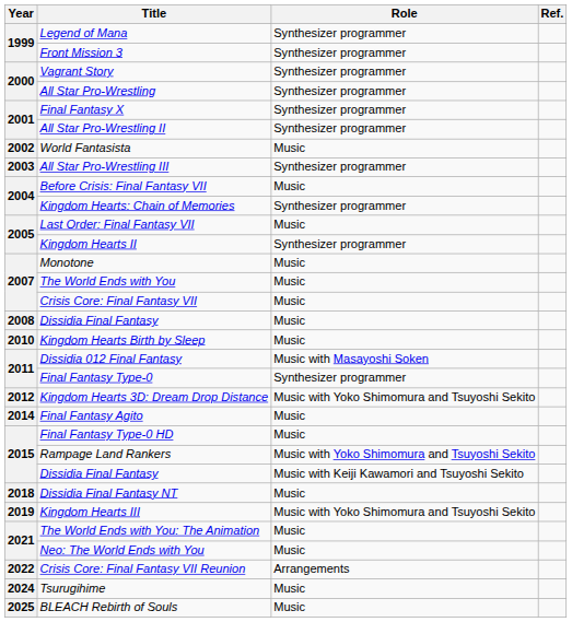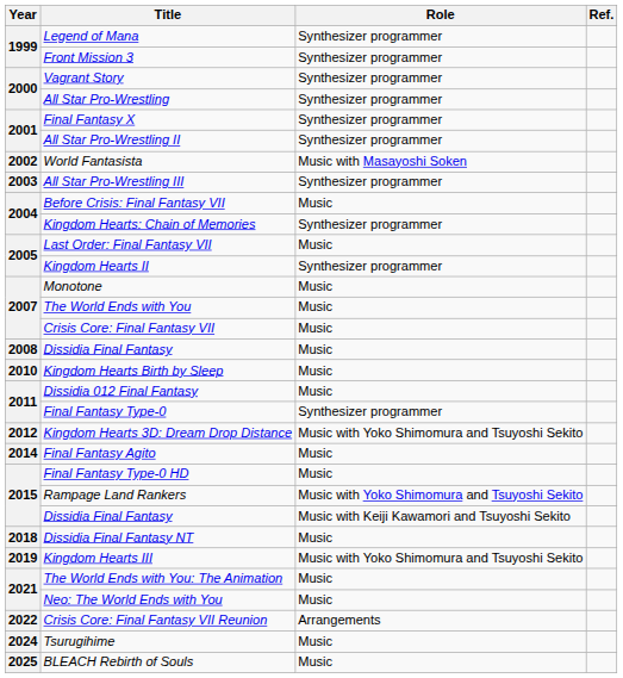 <table class="wikitable sortable" width="auto">
 <tr>
 <th scope="col">Year</th>
 <th scope="col">Title</th>
 <th scope="col">Role</th>
 <th scope="col">Ref.</th>
 </tr>
 <tr>
 <th rowspan="2">1999</th>
 <td><em><a href='#'>Legend of Mana</a></em></td>
 <td>Synthesizer programmer</td>
 <td></td>
 </tr>
 <tr>
 <td><em><a href='#'>Front Mission 3</a></em></td>
 <td>Synthesizer programmer</td>
 <td></td>
 </tr>
 <tr>
 <th rowspan="2">2000</th>
 <td><em><a href='#'>Vagrant Story</a></em></td>
 <td>Synthesizer programmer</td>
 <td></td>
 </tr>
 <tr>
 <td><em><a href='#'>All Star Pro-Wrestling</a></em></td>
 <td>Synthesizer programmer</td>
 <td></td>
 </tr>
 <tr>
 <th rowspan="2">2001</th>
 <td><em><a href='#'>Final Fantasy X</a></em></td>
 <td>Synthesizer programmer</td>
 <td></td>
 </tr>
 <tr>
 <td><em><a href='#'>All Star Pro-Wrestling II</a></em></td>
 <td>Synthesizer programmer</td>
 <td></td>
 </tr>
 <tr>
 <th>2002</th>
 <td><em>World Fantasista</em></td>
-<td>Music</td>
+<td>Music with <a href='#'>Masayoshi Soken</a></td>
 <td></td>
 </tr>
 <tr>
 <th>2003</th>
 <td><em><a href='#'>All Star Pro-Wrestling III</a></em></td>
 <td>Synthesizer programmer</td>
 <td></td>
 </tr>
 <tr>
 <th rowspan="2">2004</th>
 <td><em><a href='#'>Before Crisis: Final Fantasy VII</a></em></td>
 <td>Music</td>
 <td></td>
 </tr>
 <tr>
 <td><em><a href='#'>Kingdom Hearts: Chain of Memories</a></em></td>
 <td>Synthesizer programmer</td>
 <td></td>
 </tr>
 <tr>
 <th rowspan="2">2005</th>
 <td><em><a href='#'>Last Order: Final Fantasy VII</a></em></td>
 <td>Music</td>
 <td></td>
 </tr>
 <tr>
 <td><em><a href='#'>Kingdom Hearts II</a></em></td>
 <td>Synthesizer programmer</td>
 <td></td>
 </tr>
 <tr>
 <th rowspan="3">2007</th>
 <td><em>Monotone</em></td>
 <td>Music</td>
 <td></td>
 </tr>
 <tr>
 <td><em><a href='#'>The World Ends with You</a></em></td>
 <td>Music</td>
 <td></td>
 </tr>
 <tr>
 <td><em><a href='#'>Crisis Core: Final Fantasy VII</a></em></td>
 <td>Music</td>
 <td></td>
 </tr>
 <tr>
 <th>2008</th>
 <td><em><a href='#'>Dissidia Final Fantasy</a></em></td>
 <td>Music</td>
 <td></td>
 </tr>
 <tr>
 <th>2010</th>
 <td><em><a href='#'>Kingdom Hearts Birth by Sleep</a></em></td>
 <td>Music</td>
 <td></td>
 </tr>
 <tr>
 <th rowspan="2">2011</th>
 <td><em><a href='#'>Dissidia 012 Final Fantasy</a></em></td>
-<td>Music with <a href='#'>Masayoshi Soken</a></td>
+<td>Music</td>
 <td></td>
 </tr>
 <tr>
 <td><em><a href='#'>Final Fantasy Type-0</a></em></td>
 <td>Synthesizer programmer</td>
 <td></td>
 </tr>
 <tr>
 <th>2012</th>
 <td><em><a href='#'>Kingdom Hearts 3D: Dream Drop Distance</a></em></td>
 <td>Music with Yoko Shimomura and Tsuyoshi Sekito</td>
 <td></td>
 </tr>
 <tr>
 <th>2014</th>
 <td><em><a href='#'>Final Fantasy Agito</a></em></td>
 <td>Music</td>
 <td></td>
 </tr>
 <tr>
 <th rowspan="3">2015</th>
 <td><em><a href='#'>Final Fantasy Type-0 HD</a></em></td>
 <td>Music</td>
 <td></td>
 </tr>
 <tr>
 <td><em>Rampage Land Rankers</em></td>
 <td>Music with <a href='#'>Yoko Shimomura</a> and <a href='#'>Tsuyoshi Sekito</a></td>
 <td></td>
 </tr>
 <tr>
 <td><em><a href='#'>Dissidia Final Fantasy</a></em></td>
 <td>Music with Keiji Kawamori and Tsuyoshi Sekito</td>
 <td></td>
 </tr>
 <tr>
 <th>2018</th>
 <td><em><a href='#'>Dissidia Final Fantasy NT</a></em></td>
 <td>Music</td>
 <td></td>
 </tr>
 <tr>
 <th>2019</th>
 <td><em><a href='#'>Kingdom Hearts III</a></em></td>
 <td>Music with Yoko Shimomura and Tsuyoshi Sekito</td>
 <td></td>
 </tr>
 <tr>
 <th rowspan="2">2021</th>
 <td><em><a href='#'>The World Ends with You: The Animation</a></em></td>
 <td>Music</td>
 <td></td>
 </tr>
 <tr>
 <td><em><a href='#'>Neo: The World Ends with You</a></em></td>
 <td>Music</td>
 <td></td>
 </tr>
 <tr>
 <th>2022</th>
 <td><em><a href='#'>Crisis Core: Final Fantasy VII Reunion</a></em></td>
 <td>Arrangements</td>
 <td></td>
 </tr>
 <tr>
 <th>2024</th>
 <td><em>Tsurugihime</em></td>
 <td>Music</td>
 <td></td>
 </tr>
 <tr>
 <th>2025</th>
 <td><em>BLEACH Rebirth of Souls</em></td>
 <td>Music</td>
 <td></td>
 </tr>
 </table>
